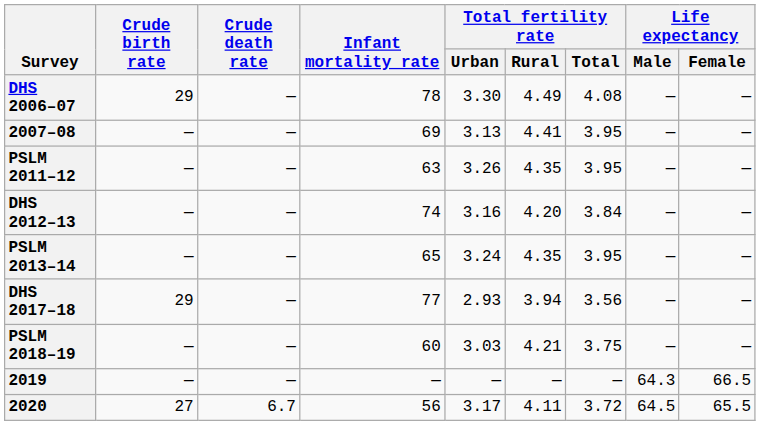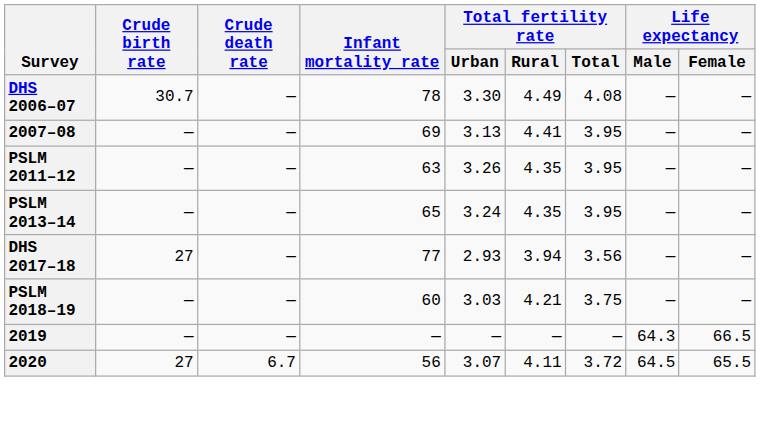 <table class="wikitable" style=text-align:right>
 <tr class=static-row-header style=vertical-align:bottom>
 <th rowspan = "2">Survey</th>
 <th rowspan = "2"><a href='#'>Crude birth rate</a></th>
 <th rowspan = "2"><a href='#'>Crude death rate</a></th>
 <th rowspan = "2"><a href='#'>Infant mortality rate</a></th>
 <th colspan = "3"><a href='#'>Total fertility rate</a></th>
 <th colspan = "2"><a href='#'>Life expectancy</a></th>
 </tr>
 <tr>
 <th>Urban</th>
 <th>Rural</th>
 <th>Total</th>
 <th>Male</th>
 <th>Female</th>
 </tr>
 <tr>
 <th style=text-align:left><a href='#'>DHS</a> 2006–07</th>
-<td>29</td>
+<td>30.7</td>
 <td>—</td>
 <td>78</td>
 <td>3.30</td>
 <td>4.49</td>
 <td>4.08</td>
 <td>—</td>
 <td>—</td>
 </tr>
 <tr>
 <th style=text-align:left> 2007–08</th>
 <td>—</td>
 <td>—</td>
 <td>69</td>
 <td>3.13</td>
 <td>4.41</td>
 <td>3.95</td>
 <td>—</td>
 <td>—</td>
 </tr>
 <tr>
 <th style=text-align:left>PSLM 2011–12</th>
 <td>—</td>
 <td>—</td>
 <td>63</td>
 <td>3.26</td>
 <td>4.35</td>
 <td>3.95</td>
 <td>—</td>
 <td>—</td>
 </tr>
 <tr>
-<th style=text-align:left>DHS 2012–13</th>
-<td>—</td>
-<td>—</td>
-<td>74</td>
-<td>3.16</td>
-<td>4.20</td>
-<td>3.84</td>
-<td>—</td>
-<td>—</td>
-</tr>
-<tr>
 <th style=text-align:left>PSLM 2013–14</th>
 <td>—</td>
 <td>—</td>
 <td>65</td>
 <td>3.24</td>
 <td>4.35</td>
 <td>3.95</td>
 <td>—</td>
 <td>—</td>
 </tr>
 <tr>
 <th style=text-align:left>DHS 2017–18</th>
-<td>29</td>
+<td>27</td>
 <td>—</td>
 <td>77</td>
 <td>2.93</td>
 <td>3.94</td>
 <td>3.56</td>
 <td>—</td>
 <td>—</td>
 </tr>
 <tr>
 <th style=text-align:left>PSLM 2018–19</th>
 <td>—</td>
 <td>—</td>
 <td>60</td>
 <td>3.03</td>
 <td>4.21</td>
 <td>3.75</td>
 <td>—</td>
 <td>—</td>
 </tr>
 <tr>
 <th style=text-align:left> 2019</th>
 <td>—</td>
 <td>—</td>
 <td>—</td>
 <td>—</td>
 <td>—</td>
 <td>—</td>
 <td>64.3</td>
 <td>66.5</td>
 </tr>
 <tr>
 <th style=text-align:left> 2020</th>
 <td>27</td>
 <td>6.7</td>
 <td>56</td>
-<td>3.17</td>
+<td>3.07</td>
 <td>4.11</td>
 <td>3.72</td>
 <td>64.5</td>
 <td>65.5</td>
 </tr>
 </table>
